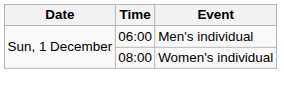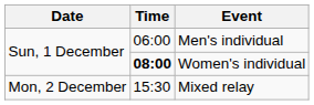 <table class="wikitable">
 <tr>
 <th>Date</th>
 <th>Time</th>
 <th>Event</th>
 </tr>
 <tr>
 <td rowspan=2>Sun, 1 December</td>
 <td>06:00</td>
 <td>Men's individual</td>
 </tr>
 <tr>
-<td>08:00</td>
+<td><strong>08:00</strong></td>
 <td>Women's individual</td>
 </tr>
+<tr>
+<td>Mon, 2 December</td>
+<td>15:30</td>
+<td>Mixed relay</td>
+</tr>
 </table>
